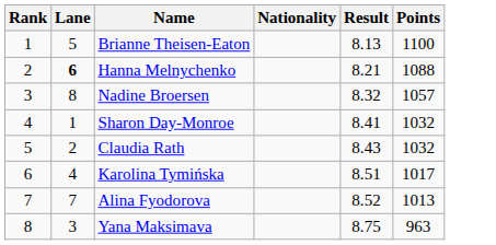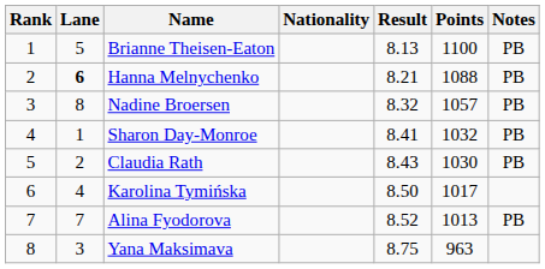 <table class="wikitable sortable" style="text-align:center">
 <tr>
 <th>Rank</th>
 <th>Lane</th>
 <th>Name</th>
 <th>Nationality</th>
 <th>Result</th>
 <th>Points</th>
+<th>Notes</th>
 </tr>
 <tr>
 <td>1</td>
 <td>5</td>
 <td align=left><a href='#'>Brianne Theisen-Eaton</a></td>
 <td align=left></td>
 <td>8.13</td>
 <td>1100</td>
+<td>PB</td>
 </tr>
 <tr>
 <td>2</td>
 <td><strong>6</strong></td>
 <td align=left><a href='#'>Hanna Melnychenko</a></td>
 <td align=left></td>
 <td>8.21</td>
 <td>1088</td>
+<td>PB</td>
 </tr>
 <tr>
 <td>3</td>
 <td>8</td>
 <td align=left><a href='#'>Nadine Broersen</a></td>
 <td align=left></td>
 <td>8.32</td>
 <td>1057</td>
+<td>PB</td>
 </tr>
 <tr>
 <td>4</td>
 <td>1</td>
 <td align=left><a href='#'>Sharon Day-Monroe</a></td>
 <td align=left></td>
 <td>8.41</td>
 <td>1032</td>
+<td>PB</td>
 </tr>
 <tr>
 <td>5</td>
 <td>2</td>
 <td align=left><a href='#'>Claudia Rath</a></td>
 <td align=left></td>
 <td>8.43</td>
-<td>1032</td>
+<td>1030</td>
+<td>PB</td>
 </tr>
 <tr>
 <td>6</td>
 <td>4</td>
 <td align=left><a href='#'>Karolina Tymińska</a></td>
 <td align=left></td>
-<td>8.51</td>
+<td>8.50</td>
 <td>1017</td>
+<td></td>
 </tr>
 <tr>
 <td>7</td>
 <td>7</td>
 <td align=left><a href='#'>Alina Fyodorova</a></td>
 <td align=left></td>
 <td>8.52</td>
 <td>1013</td>
+<td>PB</td>
 </tr>
 <tr>
 <td>8</td>
 <td>3</td>
 <td align=left><a href='#'>Yana Maksimava</a></td>
 <td align=left></td>
 <td>8.75</td>
 <td>963</td>
+<td></td>
 </tr>
 </table>
